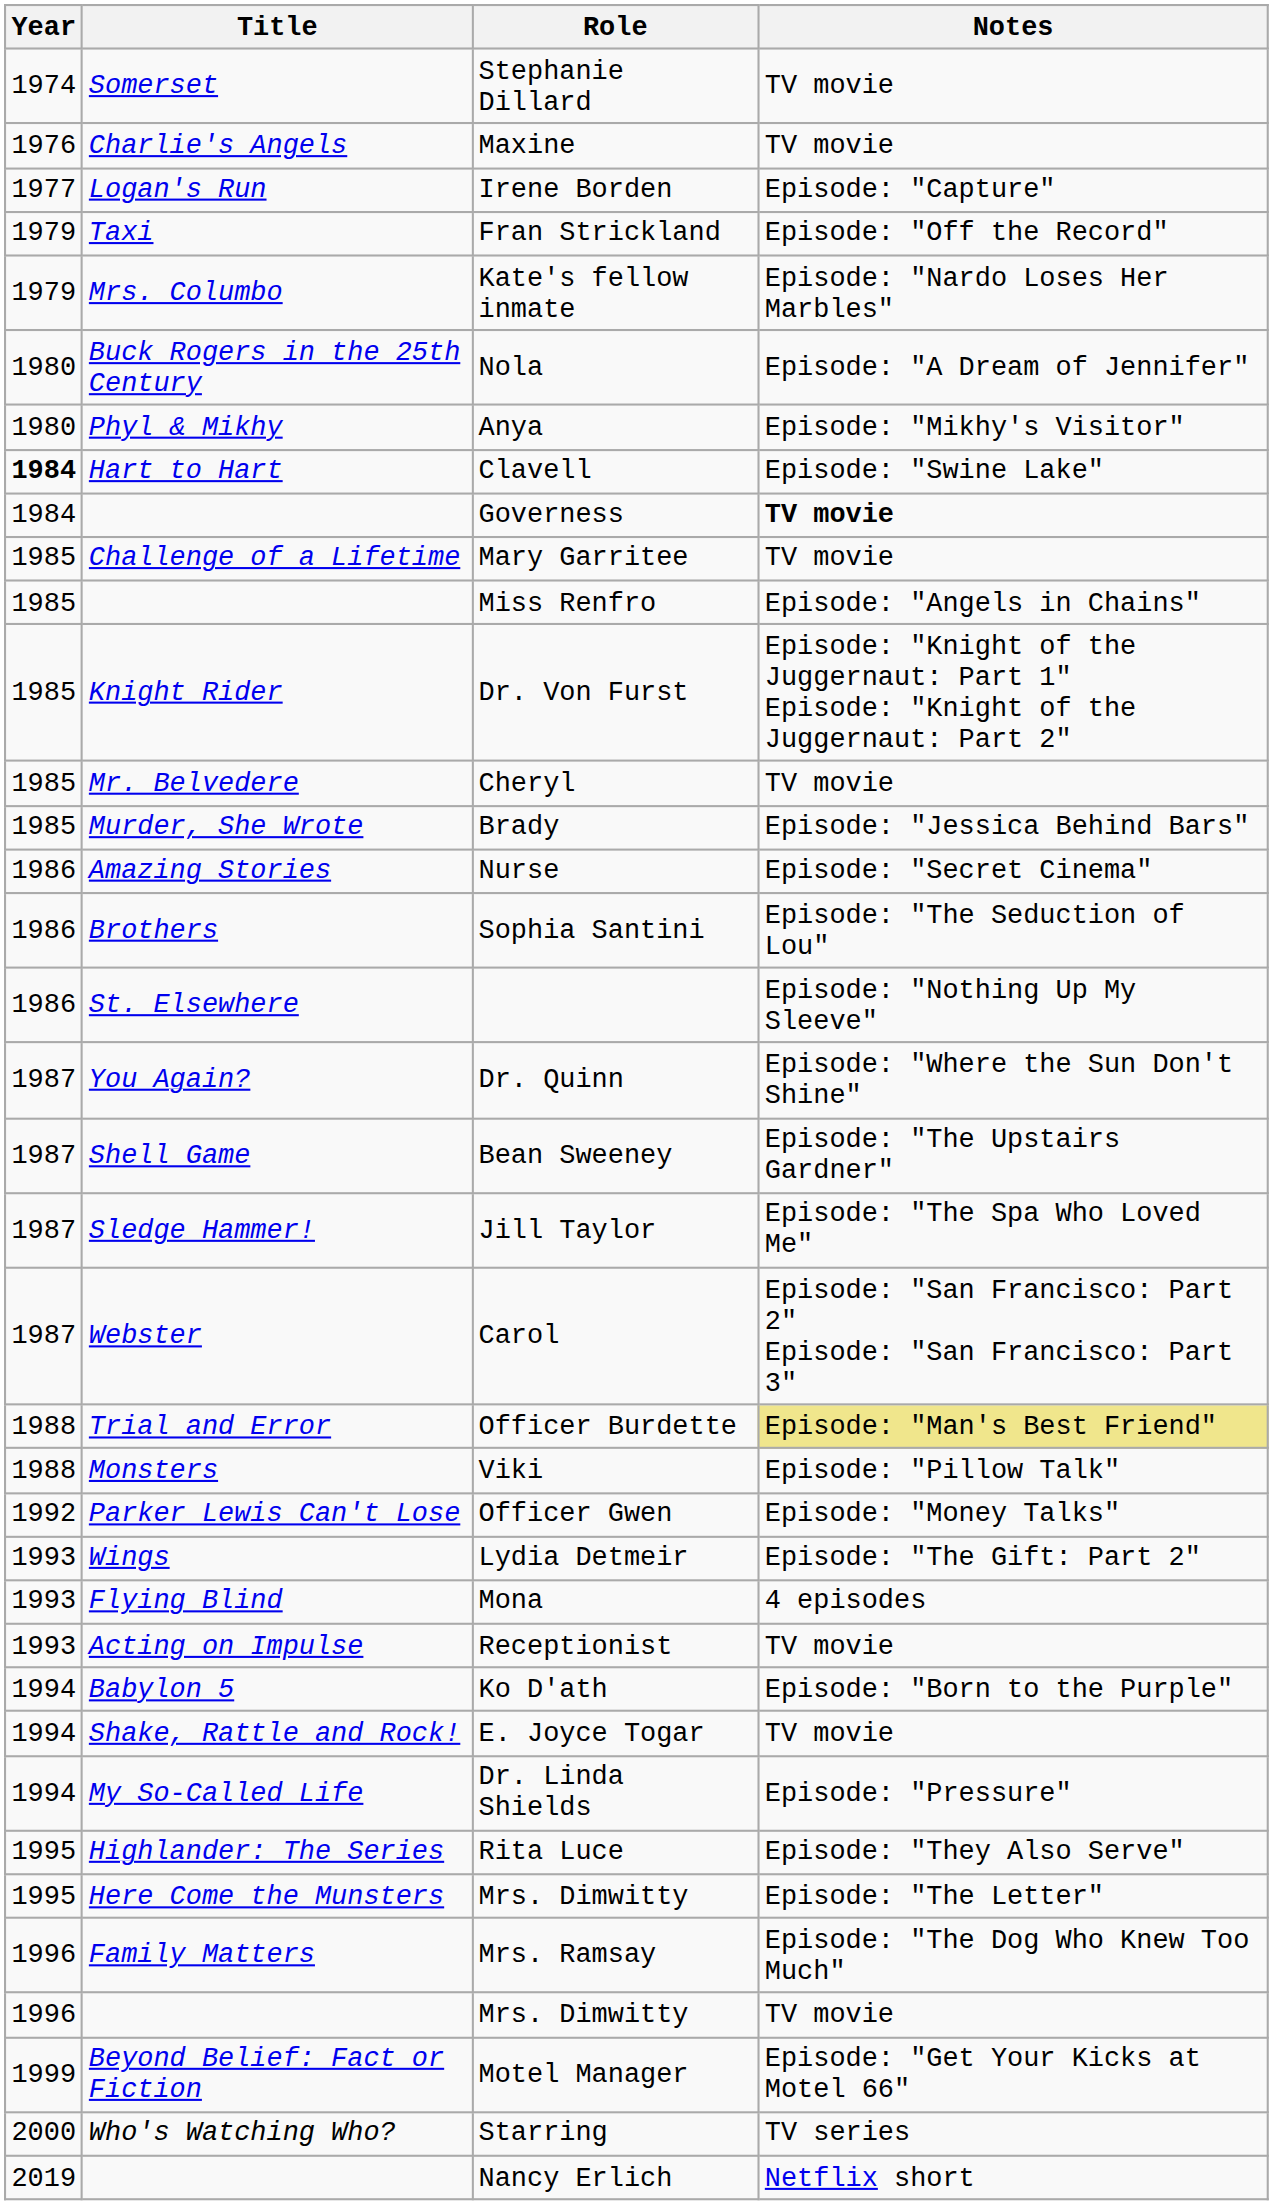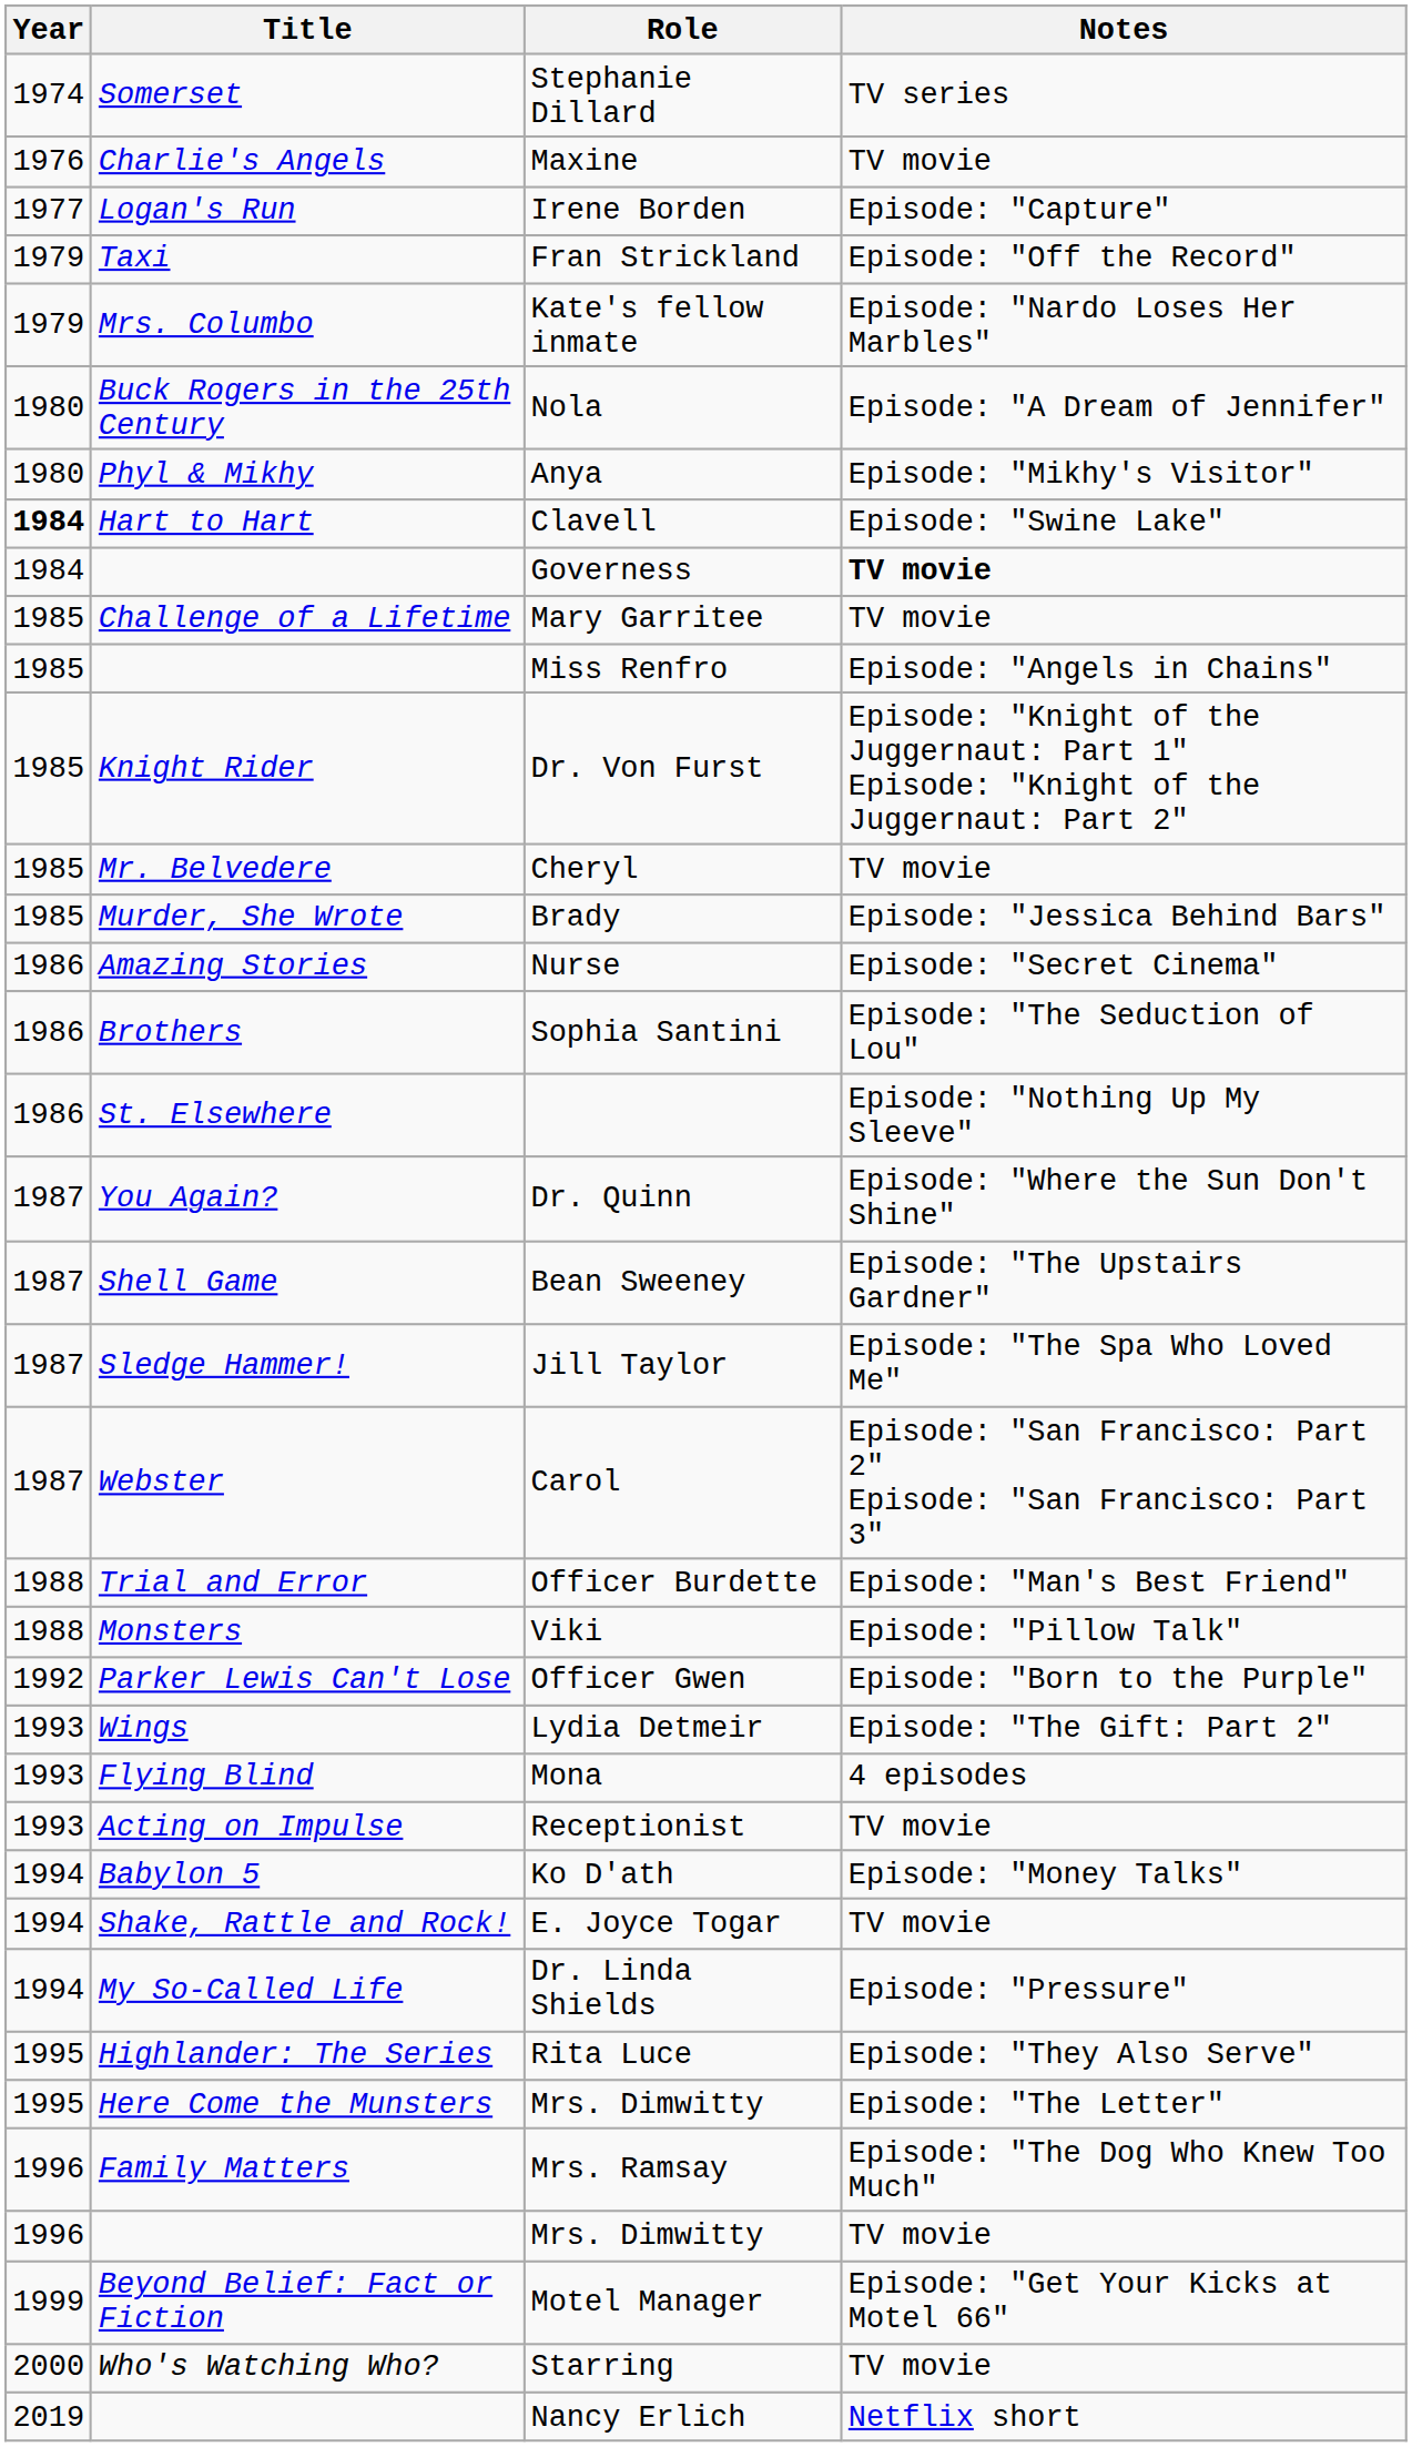 <table class="wikitable sortable">
 <tr>
 <th>Year</th>
 <th>Title</th>
 <th>Role</th>
 <th class="unsortable">Notes</th>
 </tr>
 <tr>
 <td>1974</td>
 <td><em><a href='#'>Somerset</a></em></td>
 <td>Stephanie Dillard</td>
-<td>TV movie</td>
+<td>TV series</td>
 </tr>
 <tr>
 <td>1976</td>
 <td><em><a href='#'>Charlie's Angels</a></em></td>
 <td>Maxine</td>
 <td>TV movie</td>
 </tr>
 <tr>
 <td>1977</td>
 <td><em><a href='#'>Logan's Run</a></em></td>
 <td>Irene Borden</td>
 <td>Episode: "Capture"</td>
 </tr>
 <tr>
 <td>1979</td>
 <td><em><a href='#'>Taxi</a></em></td>
 <td>Fran Strickland</td>
 <td>Episode: "Off the Record"</td>
 </tr>
 <tr>
 <td>1979</td>
 <td><em><a href='#'>Mrs. Columbo</a></em></td>
 <td>Kate's fellow inmate</td>
 <td>Episode: "Nardo Loses Her Marbles"</td>
 </tr>
 <tr>
 <td>1980</td>
 <td><em><a href='#'>Buck Rogers in the 25th Century</a></em></td>
 <td>Nola</td>
 <td>Episode: "A Dream of Jennifer"</td>
 </tr>
 <tr>
 <td>1980</td>
 <td><em><a href='#'>Phyl & Mikhy</a></em></td>
 <td>Anya</td>
 <td>Episode: "Mikhy's Visitor"</td>
 </tr>
 <tr>
 <td><strong>1984</strong></td>
 <td><em><a href='#'>Hart to Hart</a></em></td>
 <td>Clavell</td>
 <td>Episode: "Swine Lake"</td>
 </tr>
 <tr>
 <td>1984</td>
 <td><em></em></td>
 <td>Governess</td>
 <td><strong>TV movie</strong></td>
 </tr>
 <tr>
 <td>1985</td>
 <td><em><a href='#'>Challenge of a Lifetime</a></em></td>
 <td>Mary Garritee</td>
 <td>TV movie</td>
 </tr>
 <tr>
 <td>1985</td>
 <td><em></em></td>
 <td>Miss Renfro</td>
 <td>Episode: "Angels in Chains"</td>
 </tr>
 <tr>
 <td>1985</td>
 <td><em><a href='#'>Knight Rider</a></em></td>
 <td>Dr. Von Furst</td>
 <td>Episode: "Knight of the Juggernaut: Part 1"<br>Episode: "Knight of the Juggernaut: Part 2"</td>
 </tr>
 <tr>
 <td>1985</td>
 <td><em><a href='#'>Mr. Belvedere</a></em></td>
 <td>Cheryl</td>
 <td>TV movie</td>
 </tr>
 <tr>
 <td>1985</td>
 <td><em><a href='#'>Murder, She Wrote</a></em></td>
 <td>Brady</td>
 <td>Episode: "Jessica Behind Bars"</td>
 </tr>
 <tr>
 <td>1986</td>
 <td><em><a href='#'>Amazing Stories</a></em></td>
 <td>Nurse</td>
 <td>Episode: "Secret Cinema"</td>
 </tr>
 <tr>
 <td>1986</td>
 <td><em><a href='#'>Brothers</a></em></td>
 <td>Sophia Santini</td>
 <td>Episode: "The Seduction of Lou"</td>
 </tr>
 <tr>
 <td>1986</td>
 <td><em><a href='#'>St. Elsewhere</a></em></td>
 <td></td>
 <td>Episode: "Nothing Up My Sleeve"</td>
 </tr>
 <tr>
 <td>1987</td>
 <td><em><a href='#'>You Again?</a></em></td>
 <td>Dr. Quinn</td>
 <td>Episode: "Where the Sun Don't Shine"</td>
 </tr>
 <tr>
 <td>1987</td>
 <td><em><a href='#'>Shell Game</a></em></td>
 <td>Bean Sweeney</td>
 <td>Episode: "The Upstairs Gardner"</td>
 </tr>
 <tr>
 <td>1987</td>
 <td><em><a href='#'>Sledge Hammer!</a></em></td>
 <td>Jill Taylor</td>
 <td>Episode: "The Spa Who Loved Me"</td>
 </tr>
 <tr>
 <td>1987</td>
 <td><em><a href='#'>Webster</a></em></td>
 <td>Carol</td>
 <td>Episode: "San Francisco: Part 2"<br>Episode: "San Francisco: Part 3"</td>
 </tr>
 <tr>
 <td>1988</td>
 <td><em><a href='#'>Trial and Error</a></em></td>
 <td>Officer Burdette</td>
-<td style="background: khaki;">Episode: "Man's Best Friend"</td>
+<td>Episode: "Man's Best Friend"</td>
 </tr>
 <tr>
 <td>1988</td>
 <td><em><a href='#'>Monsters</a></em></td>
 <td>Viki</td>
 <td>Episode: "Pillow Talk"</td>
 </tr>
 <tr>
 <td>1992</td>
 <td><em><a href='#'>Parker Lewis Can't Lose</a></em></td>
 <td>Officer Gwen</td>
-<td>Episode: "Money Talks"</td>
+<td>Episode: "Born to the Purple"</td>
 </tr>
 <tr>
 <td>1993</td>
 <td><em><a href='#'>Wings</a></em></td>
 <td>Lydia Detmeir</td>
 <td>Episode: "The Gift: Part 2"</td>
 </tr>
 <tr>
 <td>1993</td>
 <td><em><a href='#'>Flying Blind</a></em></td>
 <td>Mona</td>
 <td>4 episodes</td>
 </tr>
 <tr>
 <td>1993</td>
 <td><em><a href='#'>Acting on Impulse</a></em></td>
 <td>Receptionist</td>
 <td>TV movie</td>
 </tr>
 <tr>
 <td>1994</td>
 <td><em><a href='#'>Babylon 5</a></em></td>
 <td>Ko D'ath</td>
-<td>Episode: "Born to the Purple"</td>
+<td>Episode: "Money Talks"</td>
 </tr>
 <tr>
 <td>1994</td>
 <td><em><a href='#'>Shake, Rattle and Rock!</a></em></td>
 <td>E. Joyce Togar</td>
 <td>TV movie</td>
 </tr>
 <tr>
 <td>1994</td>
 <td><em><a href='#'>My So-Called Life</a></em></td>
 <td>Dr. Linda Shields</td>
 <td>Episode: "Pressure"</td>
 </tr>
 <tr>
 <td>1995</td>
 <td><em><a href='#'>Highlander: The Series</a></em></td>
 <td>Rita Luce</td>
 <td>Episode: "They Also Serve"</td>
 </tr>
 <tr>
 <td>1995</td>
 <td><em><a href='#'>Here Come the Munsters</a></em></td>
 <td>Mrs. Dimwitty</td>
 <td>Episode: "The Letter"</td>
 </tr>
 <tr>
 <td>1996</td>
 <td><em><a href='#'>Family Matters</a></em></td>
 <td>Mrs. Ramsay</td>
 <td>Episode: "The Dog Who Knew Too Much"</td>
 </tr>
 <tr>
 <td>1996</td>
 <td><em></em></td>
 <td>Mrs. Dimwitty</td>
 <td>TV movie</td>
 </tr>
 <tr>
 <td>1999</td>
 <td><em><a href='#'>Beyond Belief: Fact or Fiction</a></em></td>
 <td>Motel Manager</td>
 <td>Episode: "Get Your Kicks at Motel 66"</td>
 </tr>
 <tr>
 <td>2000</td>
 <td><em>Who's Watching Who?</em></td>
 <td>Starring</td>
-<td>TV series</td>
+<td>TV movie</td>
 </tr>
 <tr>
 <td>2019</td>
 <td></td>
 <td>Nancy Erlich</td>
 <td><a href='#'>Netflix</a> short</td>
 </tr>
 </table>
